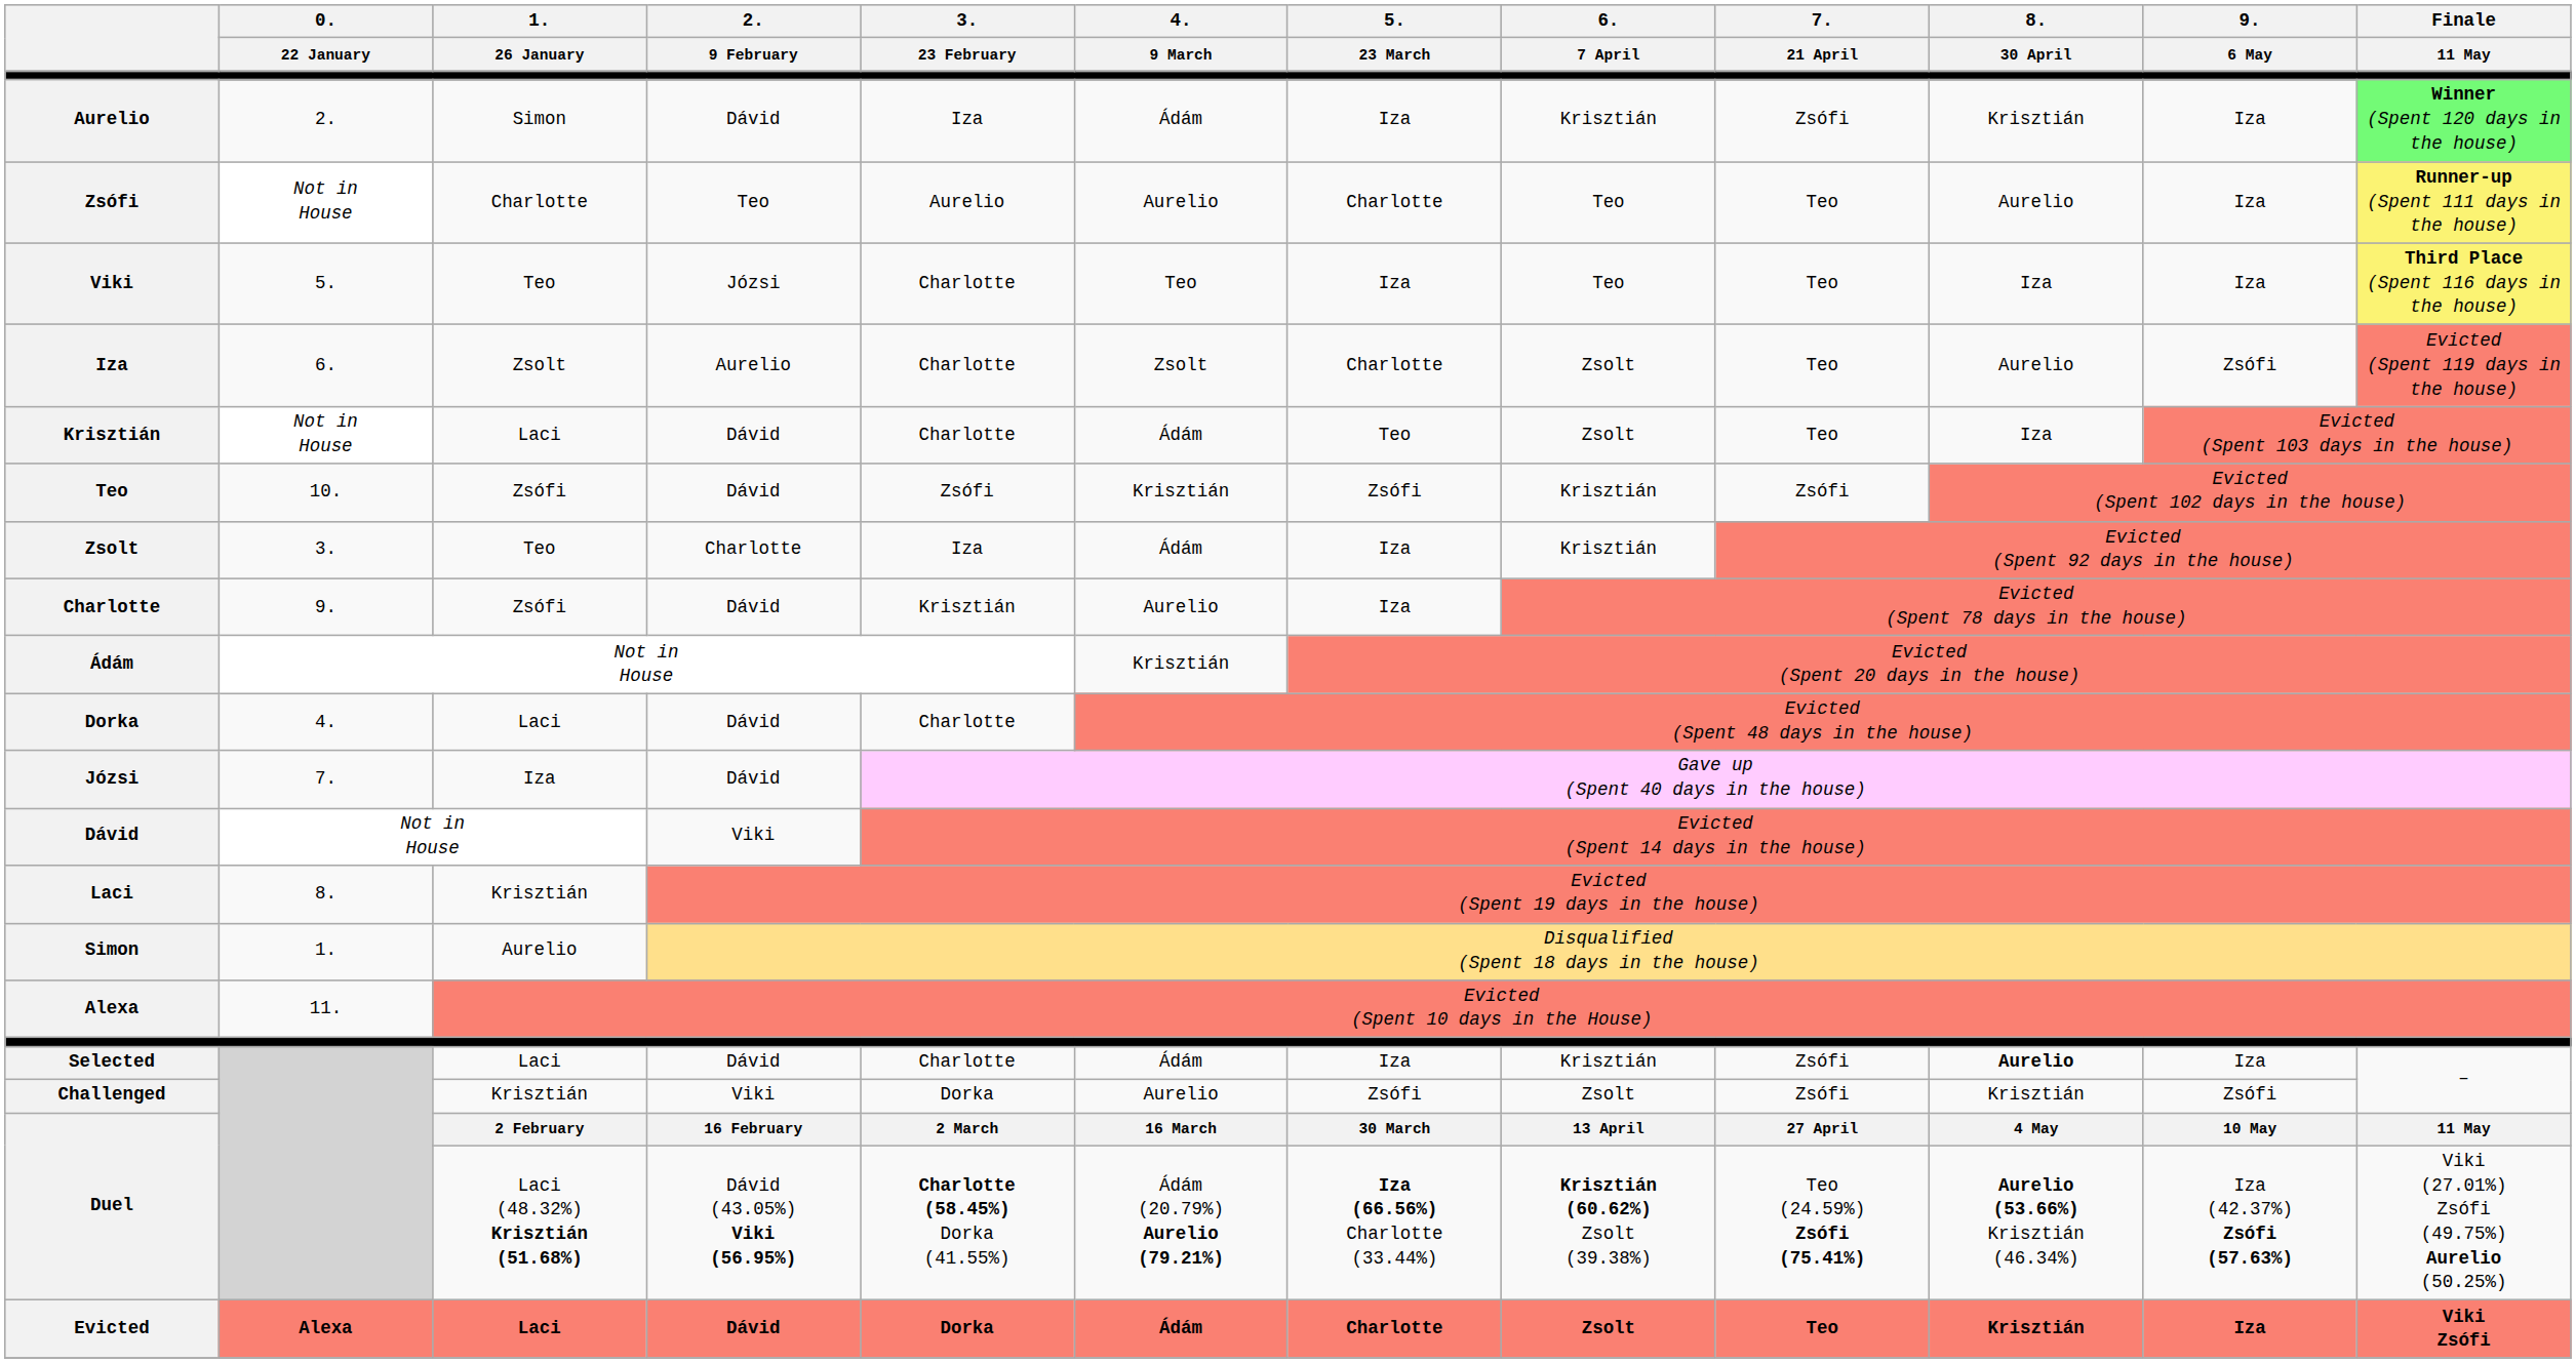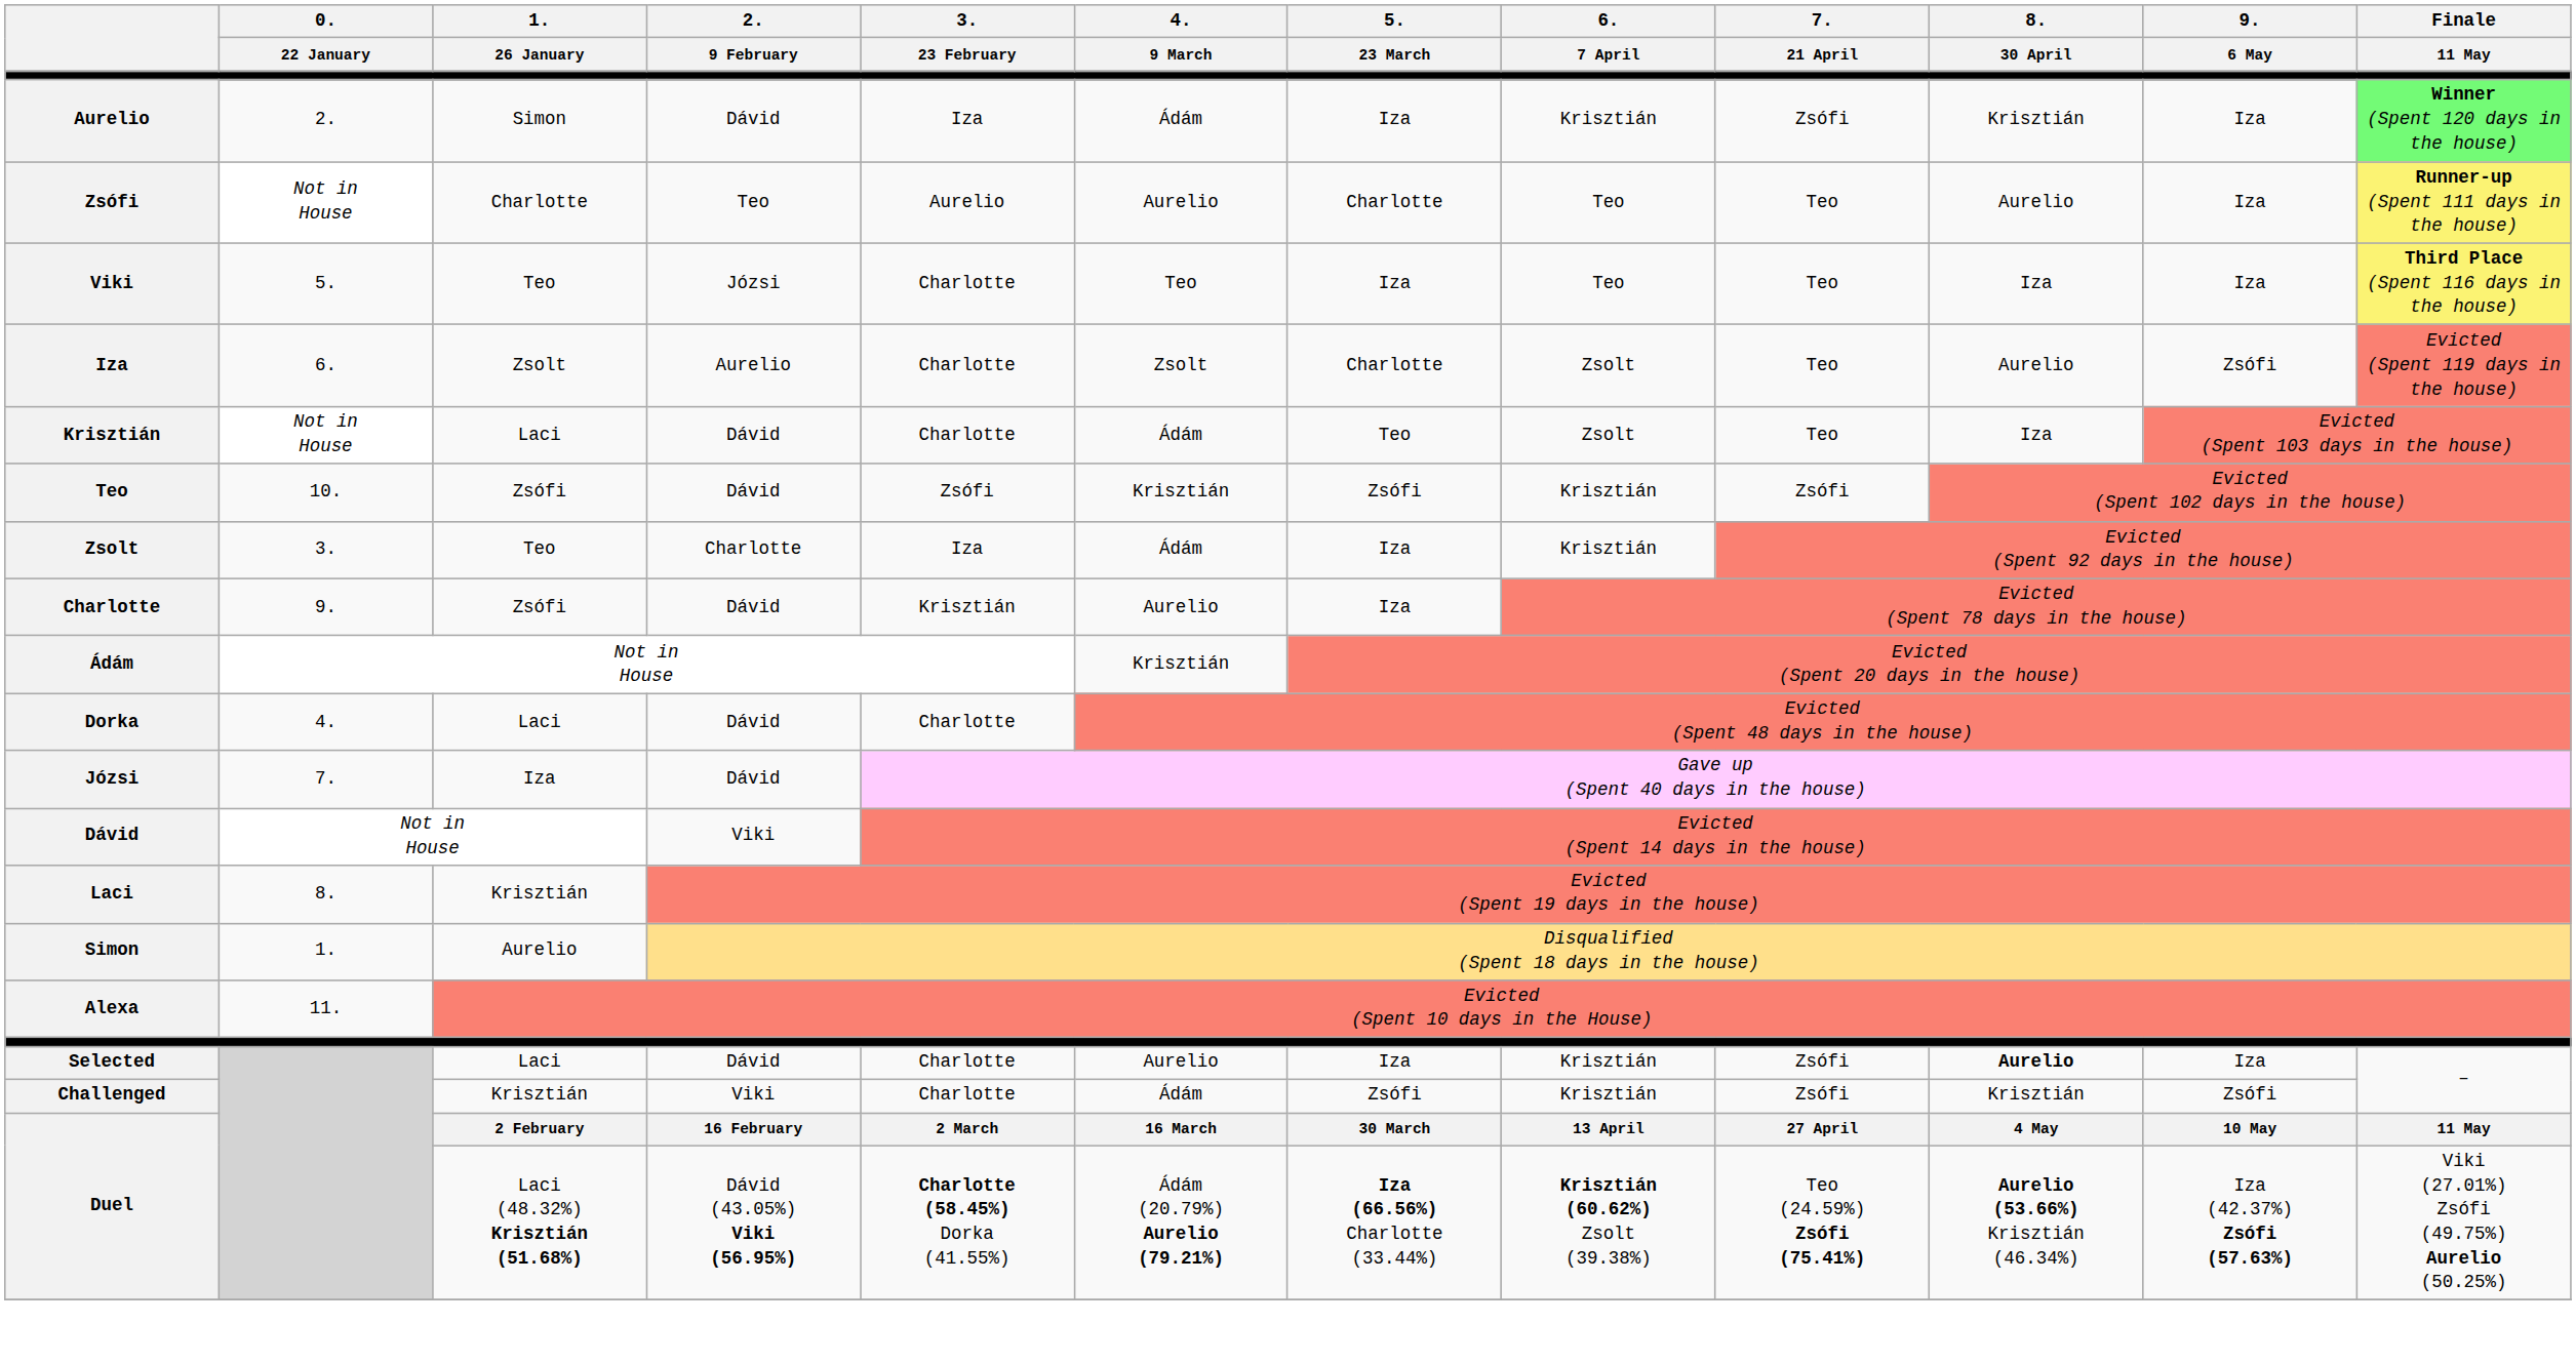 <table class="wikitable" style="font-size:85%; text-align:center; line-height:15px; width: 100%;">
 <tr>
 <th rowspan="2" style="width:7%"></th>
 <th style="width:7%">0.</th>
 <th style="width:7%">1.</th>
 <th style="width:7%">2.</th>
 <th style="width:7%">3.</th>
 <th style="width:7%">4.</th>
 <th style="width:7%">5.</th>
 <th style="width:7%">6.</th>
 <th style="width:7%">7.</th>
 <th style="width:7%">8.</th>
 <th style="width:7%">9.</th>
 <th style="width:7%">Finale</th>
 </tr>
 <tr>
 <th><small>22 January</small></th>
 <th><small>26 January</small></th>
 <th><small>9 February</small></th>
 <th><small>23 February</small></th>
 <th><small>9 March</small></th>
 <th><small>23 March</small></th>
 <th><small>7 April</small></th>
 <th><small>21 April</small></th>
 <th><small>30 April</small></th>
 <th><small>6 May</small></th>
 <th><small>11 May</small></th>
 </tr>
 <tr>
 <td colspan="12" style="background:#000;"></td>
 </tr>
 <tr>
 <th><strong>Aurelio</strong></th>
 <td>2.</td>
 <td>Simon</td>
 <td>Dávid</td>
 <td>Iza</td>
 <td>Ádám</td>
 <td>Iza</td>
 <td>Krisztián</td>
 <td>Zsófi</td>
 <td>Krisztián</td>
 <td>Iza</td>
 <td style="background:#73FB76"><strong>Winner</strong><br><em>(Spent 120 days in the house)</em></td>
 </tr>
 <tr>
 <th><strong>Zsófi</strong></th>
 <td style=background:white><em>Not in<br>House</em></td>
 <td>Charlotte</td>
 <td>Teo</td>
 <td>Aurelio</td>
 <td>Aurelio</td>
 <td>Charlotte</td>
 <td>Teo</td>
 <td>Teo</td>
 <td>Aurelio</td>
 <td>Iza</td>
 <td style="background:#FBF373"><strong>Runner-up</strong><br><em>(Spent 111 days in the house)</em></td>
 </tr>
 <tr>
 <th><strong>Viki</strong></th>
 <td>5.</td>
 <td>Teo</td>
 <td>Józsi</td>
 <td>Charlotte</td>
 <td>Teo</td>
 <td>Iza</td>
 <td>Teo</td>
 <td>Teo</td>
 <td>Iza</td>
 <td>Iza</td>
 <td style="background:#FBF373"><strong>Third Place</strong><br><em>(Spent 116 days in the house)</em></td>
 </tr>
 <tr>
 <th><strong>Iza</strong></th>
 <td>6.</td>
 <td>Zsolt</td>
 <td>Aurelio</td>
 <td>Charlotte</td>
 <td>Zsolt</td>
 <td>Charlotte</td>
 <td>Zsolt</td>
 <td>Teo</td>
 <td>Aurelio</td>
 <td>Zsófi</td>
 <td style="background:#fa8072"><em>Evicted<br>(Spent 119 days in the house)</em></td>
 </tr>
 <tr>
 <th><strong>Krisztián</strong></th>
 <td style=background:white><em>Not in<br>House</em></td>
 <td>Laci</td>
 <td>Dávid</td>
 <td>Charlotte</td>
 <td>Ádám</td>
 <td>Teo</td>
 <td>Zsolt</td>
 <td>Teo</td>
 <td>Iza</td>
 <td colspan="2" style="background:#fa8072"><em>Evicted<br>(Spent 103 days in the house)</em></td>
 </tr>
 <tr>
 <th><strong>Teo</strong></th>
 <td>10.</td>
 <td>Zsófi</td>
 <td>Dávid</td>
 <td>Zsófi</td>
 <td>Krisztián</td>
 <td>Zsófi</td>
 <td>Krisztián</td>
 <td>Zsófi</td>
 <td colspan="3" style="background:#fa8072"><em>Evicted<br>(Spent 102 days in the house)</em></td>
 </tr>
 <tr>
 <th><strong>Zsolt</strong></th>
 <td>3.</td>
 <td>Teo</td>
 <td>Charlotte</td>
 <td>Iza</td>
 <td>Ádám</td>
 <td>Iza</td>
 <td>Krisztián</td>
 <td colspan="4" style="background:#fa8072"><em>Evicted<br>(Spent 92 days in the house)</em></td>
 </tr>
 <tr>
 <th><strong>Charlotte</strong></th>
 <td>9.</td>
 <td>Zsófi</td>
 <td>Dávid</td>
 <td>Krisztián</td>
 <td>Aurelio</td>
 <td>Iza</td>
 <td colspan="5" style="background:#fa8072"><em>Evicted<br>(Spent 78 days in the house)</em></td>
 </tr>
 <tr>
 <th><strong>Ádám</strong></th>
 <td style=background:white colspan="4"><em>Not in<br>House</em></td>
 <td>Krisztián</td>
 <td colspan="6" style="background:#fa8072"><em>Evicted<br>(Spent 20 days in the house)</em></td>
 </tr>
 <tr>
 <th><strong>Dorka</strong></th>
 <td>4.</td>
 <td>Laci</td>
 <td>Dávid</td>
 <td>Charlotte</td>
 <td colspan="7" style="background:#fa8072"><em>Evicted<br>(Spent 48 days in the house)</em></td>
 </tr>
 <tr>
 <th><strong>Józsi</strong></th>
 <td>7.</td>
 <td>Iza</td>
 <td>Dávid</td>
 <td colspan="8" style="background:#fcf"><em>Gave up<br>(Spent 40 days in the house)</em></td>
 </tr>
 <tr>
 <th><strong>Dávid</strong></th>
 <td style=background:white colspan="2"><em>Not in<br>House</em></td>
 <td>Viki</td>
 <td colspan="8" style="background:#fa8072"><em>Evicted<br>(Spent 14 days in the house)</em></td>
 </tr>
 <tr>
 <th><strong>Laci</strong></th>
 <td>8.</td>
 <td>Krisztián</td>
 <td colspan="9" style="background:#fa8072"><em>Evicted<br>(Spent 19 days in the house)</em></td>
 </tr>
 <tr>
 <th><strong>Simon</strong></th>
 <td>1.</td>
 <td>Aurelio</td>
 <td colspan="9" style="background:#FFE08B"><em>Disqualified<br>(Spent 18 days in the house)</em></td>
 </tr>
 <tr>
 <th><strong>Alexa</strong></th>
 <td>11.</td>
 <td colspan="10" style="background:#fa8072"><em>Evicted<br>(Spent 10 days in the House)</em></td>
 </tr>
 <tr>
 <td colspan="12" style="background:#000;"></td>
 </tr>
 <tr>
 <th><strong>Selected</strong></th>
 <td rowspan="4" style="background:lightgrey"></td>
 <td>Laci</td>
 <td>Dávid</td>
 <td>Charlotte</td>
-<td>Ádám</td>
+<td>Aurelio</td>
 <td>Iza</td>
 <td>Krisztián</td>
 <td>Zsófi</td>
 <td><strong>Aurelio</strong></td>
 <td>Iza</td>
 <td rowspan="2">–</td>
 </tr>
 <tr>
 <th><strong>Challenged</strong></th>
 <td>Krisztián</td>
 <td>Viki</td>
-<td>Dorka</td>
-<td>Aurelio</td>
+<td>Charlotte</td>
+<td>Ádám</td>
 <td>Zsófi</td>
-<td>Zsolt</td>
+<td>Krisztián</td>
 <td>Zsófi</td>
 <td>Krisztián</td>
 <td>Zsófi</td>
 </tr>
 <tr>
 <th rowspan="2"><strong>Duel</strong></th>
 <th><small>2 February</small></th>
 <th><small>16 February</small></th>
 <th><small>2 March</small></th>
 <th><small>16 March</small></th>
 <th><small>30 March</small></th>
 <th><small>13 April</small></th>
 <th><small>27 April</small></th>
 <th><small>4 May</small></th>
 <th><small>10 May</small></th>
 <th><small>11 May</small></th>
 </tr>
 <tr>
 <td>Laci<br>(48.32%)<br><strong>Krisztián<br>(51.68%)</strong></td>
 <td>Dávid<br>(43.05%)<br><strong>Viki<br>(56.95%)</strong></td>
 <td><strong>Charlotte<br>(58.45%)</strong><br>Dorka<br>(41.55%)</td>
 <td>Ádám<br>(20.79%)<br><strong>Aurelio<br>(79.21%)</strong></td>
 <td><strong>Iza<br>(66.56%)</strong><br>Charlotte<br>(33.44%)</td>
 <td><strong>Krisztián<br>(60.62%)</strong><br> Zsolt<br>(39.38%)</td>
 <td>Teo<br>(24.59%)<br><strong>Zsófi<br>(75.41%)</strong></td>
 <td><strong>Aurelio<br>(53.66%)</strong><br>Krisztián<br>(46.34%)</td>
 <td>Iza<br>(42.37%)<br><strong>Zsófi<br>(57.63%)</strong></td>
 <td>Viki<br>(27.01%)<br>Zsófi<br>(49.75%)<br><strong>Aurelio</strong><br>(50.25%)</td>
 </tr>
 <tr>
-<th><strong>Evicted</strong></th>
-<td style="background:salmon;"><strong>Alexa</strong></td>
-<td style="background:salmon;"><strong>Laci</strong></td>
-<td style="background:salmon;"><strong>Dávid</strong></td>
-<td style="background:salmon;"><strong>Dorka</strong></td>
-<td style="background:salmon;"><strong>Ádám</strong></td>
-<td style="background:salmon;"><strong>Charlotte</strong></td>
-<td style="background:salmon;"><strong>Zsolt</strong></td>
-<td style="background:salmon;"><strong>Teo</strong></td>
-<td style="background:salmon;"><strong>Krisztián</strong></td>
-<td style="background:salmon;"><strong>Iza</strong></td>
-<td style="background:salmon;"><strong>Viki<br>Zsófi</strong></td>
-</tr>
-<tr>
 </tr>
 </table>
